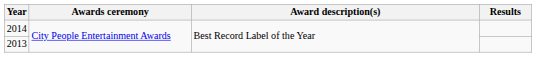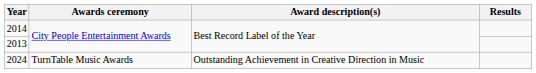 <table class="wikitable">
 <tr>
 <th>Year</th>
 <th width="250">Awards ceremony</th>
 <th width="450">Award description(s)</th>
 <th width="75">Results</th>
 </tr>
 <tr>
 <td>2014</td>
 <td rowspan="2"><a href='#'>City People Entertainment Awards</a></td>
 <td rowspan="2">Best Record Label of the Year</td>
 <td></td>
 </tr>
 <tr>
 <td>2013</td>
 <td></td>
 </tr>
+<tr>
+<td>2024</td>
+<td>TurnTable Music Awards</td>
+<td>Outstanding Achievement in Creative Direction in Music</td>
+<td></td>
+</tr>
 </table>
